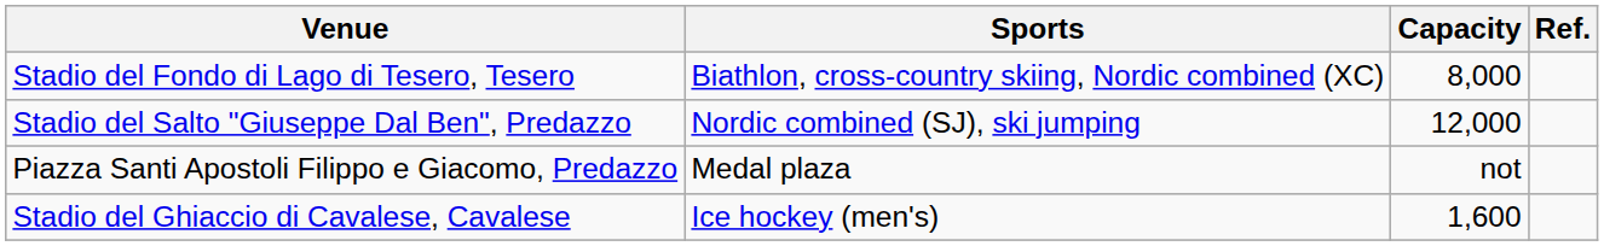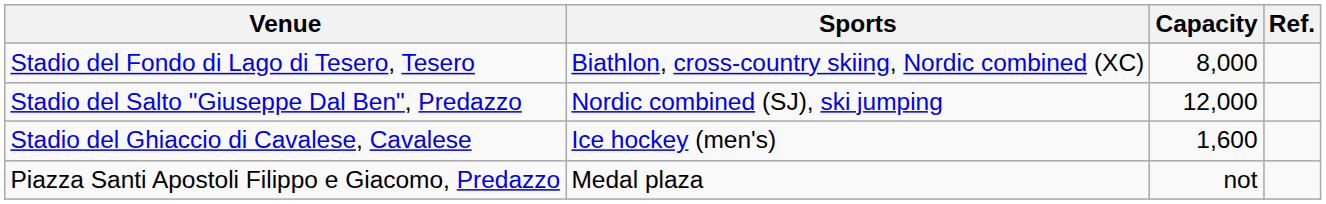 <table class="wikitable">
 <tr>
 <th>Venue</th>
 <th>Sports</th>
 <th>Capacity</th>
 <th>Ref.</th>
 </tr>
 <tr>
 <td><a href='#'>Stadio del Fondo di Lago di Tesero</a>, <a href='#'>Tesero</a></td>
 <td><a href='#'>Biathlon</a>, <a href='#'>cross-country skiing</a>, <a href='#'>Nordic combined</a> (XC)</td>
 <td align=right>8,000</td>
 <td></td>
 </tr>
 <tr>
 <td><a href='#'>Stadio del Salto "Giuseppe Dal Ben"</a>, <a href='#'>Predazzo</a></td>
 <td><a href='#'>Nordic combined</a> (SJ), <a href='#'>ski jumping</a></td>
 <td align=right>12,000</td>
 <td></td>
 </tr>
 <tr>
+<td><a href='#'>Stadio del Ghiaccio di Cavalese</a>, <a href='#'>Cavalese</a></td>
+<td><a href='#'>Ice hockey</a> (men's)</td>
+<td align=right>1,600</td>
+<td></td>
+</tr>
+<tr>
 <td>Piazza Santi Apostoli Filippo e Giacomo, <a href='#'>Predazzo</a></td>
 <td>Medal plaza</td>
 <td align=right>not</td>
 <td></td>
 </tr>
-<tr>
-<td><a href='#'>Stadio del Ghiaccio di Cavalese</a>, <a href='#'>Cavalese</a></td>
-<td><a href='#'>Ice hockey</a> (men's)</td>
-<td align=right>1,600</td>
-<td></td>
-</tr>
 </table>
